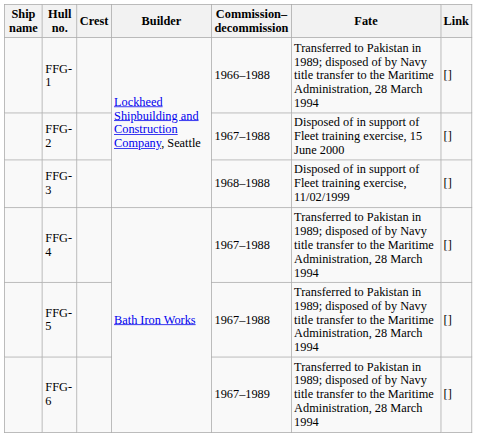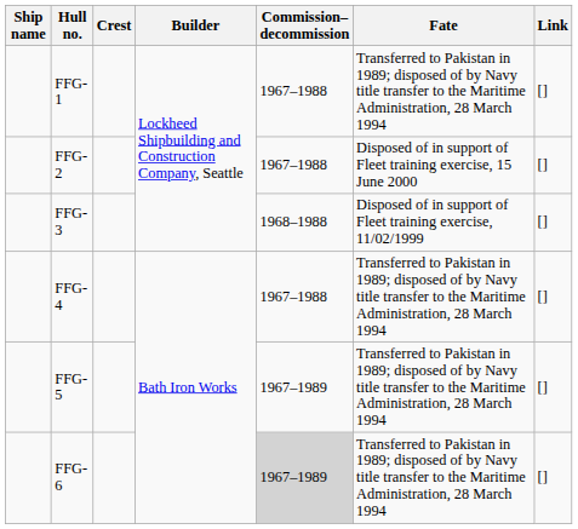 <table class="sortable wikitable">
 <tr>
 <th>Ship name</th>
 <th>Hull no.</th>
 <th>Crest</th>
 <th>Builder</th>
 <th>Commission–<br>decommission</th>
 <th>Fate</th>
 <th>Link</th>
 </tr>
 <tr>
 <td></td>
 <td>FFG-1</td>
 <td></td>
 <td rowspan=3><a href='#'>Lockheed Shipbuilding and Construction Company</a>, Seattle</td>
-<td>1966–1988</td>
+<td>1967–1988</td>
 <td>Transferred to Pakistan in 1989; disposed of by Navy title transfer to the Maritime Administration, 28 March 1994</td>
 <td>[]</td>
 </tr>
 <tr>
 <td></td>
 <td>FFG-2</td>
 <td></td>
 <td>1967–1988</td>
 <td>Disposed of in support of Fleet training exercise, 15 June 2000</td>
 <td>[]</td>
 </tr>
 <tr>
 <td></td>
 <td>FFG-3</td>
 <td></td>
 <td>1968–1988</td>
 <td>Disposed of in support of Fleet training exercise, 11/02/1999</td>
 <td>[]</td>
 </tr>
 <tr>
 <td></td>
 <td>FFG-4</td>
 <td></td>
 <td rowspan=3><a href='#'>Bath Iron Works</a></td>
 <td>1967–1988</td>
 <td>Transferred to Pakistan in 1989; disposed of by Navy title transfer to the Maritime Administration, 28 March 1994</td>
 <td>[]</td>
 </tr>
 <tr>
 <td></td>
 <td>FFG-5</td>
 <td></td>
-<td>1967–1988</td>
+<td>1967–1989</td>
 <td>Transferred to Pakistan in 1989; disposed of by Navy title transfer to the Maritime Administration, 28 March 1994</td>
 <td>[]</td>
 </tr>
 <tr>
 <td></td>
 <td>FFG-6</td>
 <td></td>
-<td>1967–1989</td>
+<td style="background: lightgrey;">1967–1989</td>
 <td>Transferred to Pakistan in 1989; disposed of by Navy title transfer to the Maritime Administration, 28 March 1994</td>
 <td>[]</td>
 </tr>
 </table>
